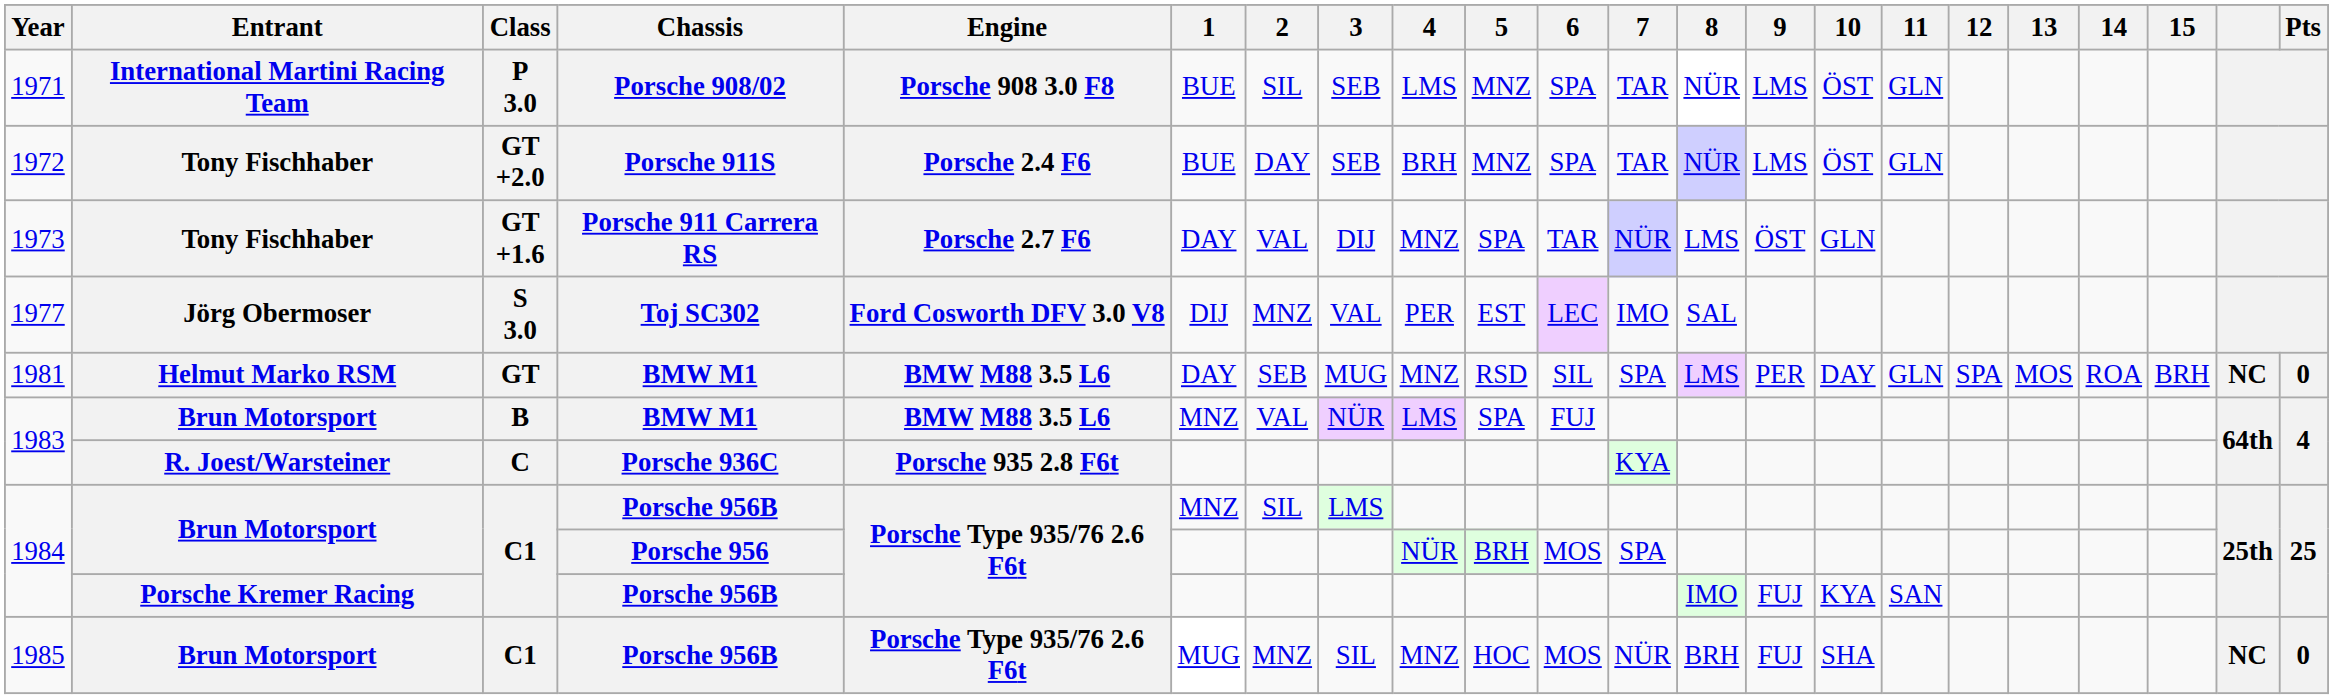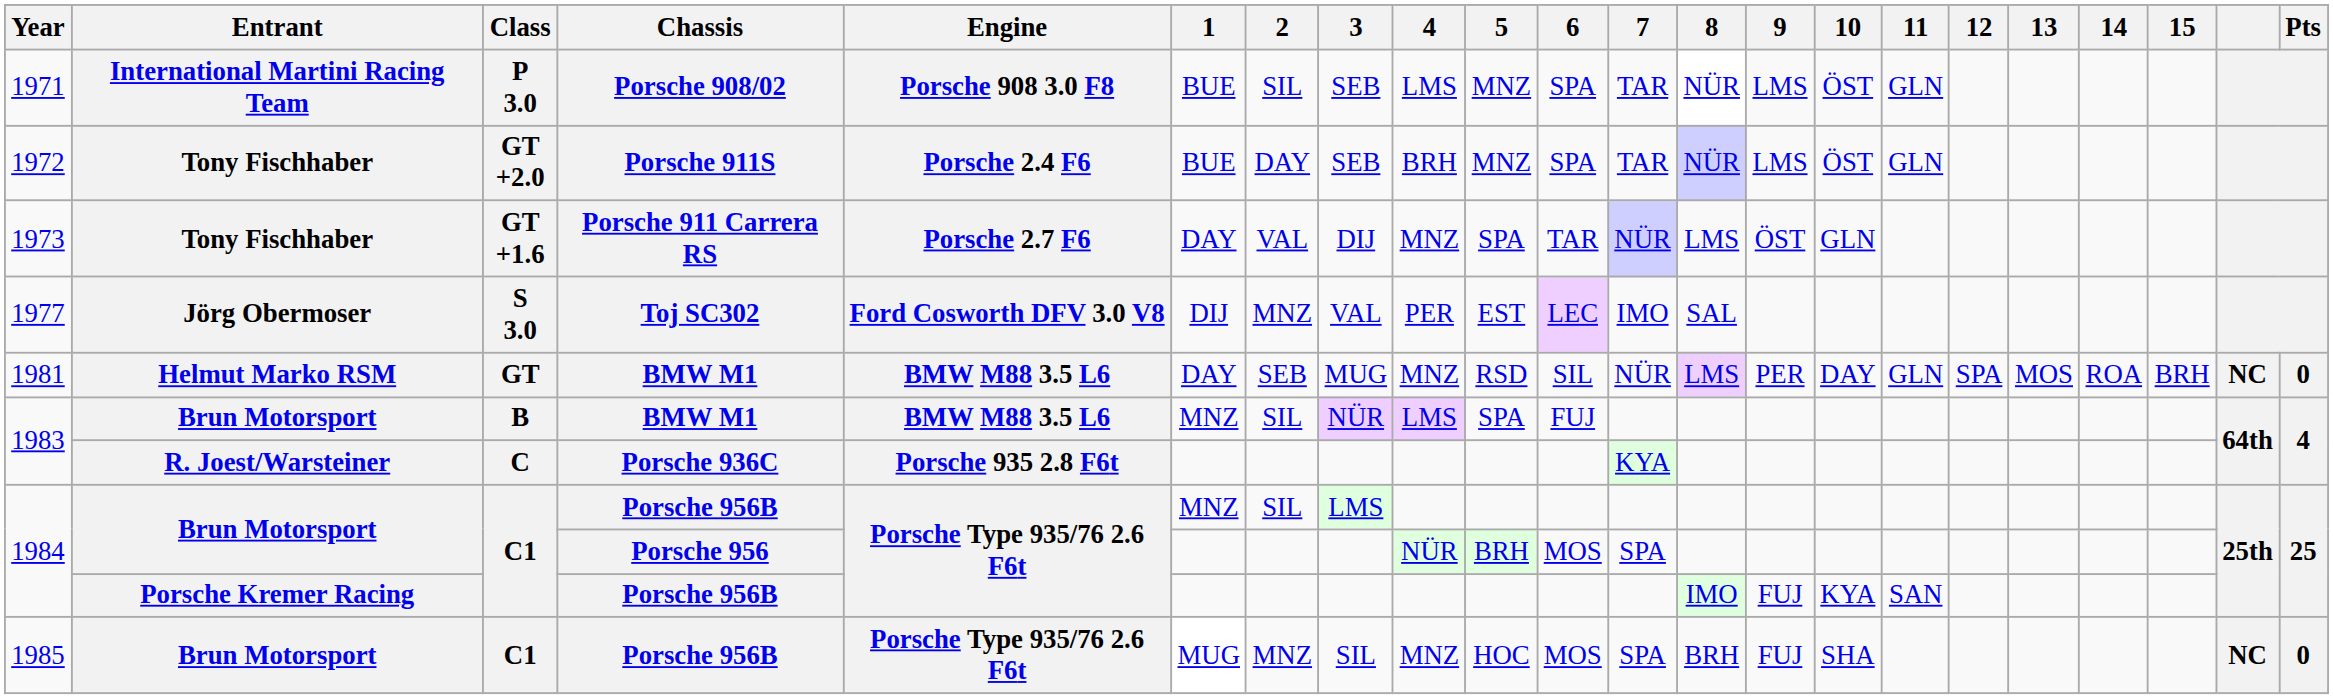 <table class="wikitable" style="text-align:center; font-size:90%">
 <tr>
 <th>Year</th>
 <th>Entrant</th>
 <th>Class</th>
 <th>Chassis</th>
 <th>Engine</th>
 <th>1</th>
 <th>2</th>
 <th>3</th>
 <th>4</th>
 <th>5</th>
 <th>6</th>
 <th>7</th>
 <th>8</th>
 <th>9</th>
 <th>10</th>
 <th>11</th>
 <th>12</th>
 <th>13</th>
 <th>14</th>
 <th>15</th>
 <th></th>
 <th>Pts</th>
 </tr>
 <tr>
 <td><a href='#'>1971</a></td>
 <th><a href='#'>International Martini Racing Team</a></th>
 <th>P<br>3.0</th>
 <th><a href='#'>Porsche 908/02</a></th>
 <th><a href='#'>Porsche</a> 908 3.0 <a href='#'>F8</a></th>
 <td><a href='#'>BUE</a></td>
 <td><a href='#'>SIL</a></td>
 <td><a href='#'>SEB</a></td>
 <td><a href='#'>LMS</a></td>
 <td><a href='#'>MNZ</a></td>
 <td><a href='#'>SPA</a></td>
 <td><a href='#'>TAR</a></td>
 <td style="background:#FFFFFF;"><a href='#'>NÜR</a><br></td>
 <td><a href='#'>LMS</a></td>
 <td><a href='#'>ÖST</a></td>
 <td><a href='#'>GLN</a></td>
 <td></td>
 <td></td>
 <td></td>
 <td></td>
 <th colspan=2></th>
 </tr>
 <tr>
 <td><a href='#'>1972</a></td>
 <th>Tony Fischhaber</th>
 <th>GT<br>+2.0</th>
 <th><a href='#'>Porsche 911S</a></th>
 <th><a href='#'>Porsche</a> 2.4 <a href='#'>F6</a></th>
 <td><a href='#'>BUE</a></td>
 <td><a href='#'>DAY</a></td>
 <td><a href='#'>SEB</a></td>
 <td><a href='#'>BRH</a></td>
 <td><a href='#'>MNZ</a></td>
 <td><a href='#'>SPA</a></td>
 <td><a href='#'>TAR</a></td>
 <td style="background:#CFCFFF;"><a href='#'>NÜR</a><br></td>
 <td><a href='#'>LMS</a></td>
 <td><a href='#'>ÖST</a></td>
 <td><a href='#'>GLN</a></td>
 <td></td>
 <td></td>
 <td></td>
 <td></td>
 <th colspan=2></th>
 </tr>
 <tr>
 <td><a href='#'>1973</a></td>
 <th>Tony Fischhaber</th>
 <th>GT<br>+1.6</th>
 <th><a href='#'>Porsche 911 Carrera RS</a></th>
 <th><a href='#'>Porsche</a> 2.7 <a href='#'>F6</a></th>
 <td><a href='#'>DAY</a></td>
 <td><a href='#'>VAL</a></td>
 <td><a href='#'>DIJ</a></td>
 <td><a href='#'>MNZ</a></td>
 <td><a href='#'>SPA</a></td>
 <td><a href='#'>TAR</a></td>
 <td style="background:#CFCFFF;"><a href='#'>NÜR</a><br></td>
 <td><a href='#'>LMS</a></td>
 <td><a href='#'>ÖST</a></td>
 <td><a href='#'>GLN</a></td>
 <td></td>
 <td></td>
 <td></td>
 <td></td>
 <td></td>
 <th colspan=2></th>
 </tr>
 <tr>
 <td><a href='#'>1977</a></td>
 <th>Jörg Obermoser</th>
 <th>S<br>3.0</th>
 <th><a href='#'>Toj SC302</a></th>
 <th><a href='#'>Ford Cosworth DFV</a> 3.0 <a href='#'>V8</a></th>
 <td><a href='#'>DIJ</a></td>
 <td><a href='#'>MNZ</a></td>
 <td><a href='#'>VAL</a></td>
 <td><a href='#'>PER</a></td>
 <td><a href='#'>EST</a></td>
 <td style="background:#EFCFFF;"><a href='#'>LEC</a><br></td>
 <td><a href='#'>IMO</a></td>
 <td><a href='#'>SAL</a></td>
 <td></td>
 <td></td>
 <td></td>
 <td></td>
 <td></td>
 <td></td>
 <td></td>
 <th colspan=2></th>
 </tr>
 <tr>
 <td><a href='#'>1981</a></td>
 <th><a href='#'>Helmut Marko RSM</a></th>
 <th>GT</th>
 <th><a href='#'>BMW M1</a></th>
 <th><a href='#'>BMW</a> <a href='#'>M88</a> 3.5 <a href='#'>L6</a></th>
 <td><a href='#'>DAY</a></td>
 <td><a href='#'>SEB</a></td>
 <td><a href='#'>MUG</a></td>
 <td><a href='#'>MNZ</a></td>
 <td><a href='#'>RSD</a></td>
 <td><a href='#'>SIL</a></td>
-<td><a href='#'>SPA</a></td>
+<td><a href='#'>NÜR</a></td>
 <td style="background:#EFCFFF;"><a href='#'>LMS</a><br></td>
 <td><a href='#'>PER</a></td>
 <td><a href='#'>DAY</a></td>
 <td><a href='#'>GLN</a></td>
 <td><a href='#'>SPA</a></td>
 <td><a href='#'>MOS</a></td>
 <td><a href='#'>ROA</a></td>
 <td><a href='#'>BRH</a></td>
 <th>NC</th>
 <th>0</th>
 </tr>
 <tr>
 <td rowspan=2><a href='#'>1983</a></td>
 <th><a href='#'>Brun Motorsport</a></th>
 <th>B</th>
 <th><a href='#'>BMW M1</a></th>
 <th><a href='#'>BMW</a> <a href='#'>M88</a> 3.5 <a href='#'>L6</a></th>
 <td><a href='#'>MNZ</a></td>
-<td><a href='#'>VAL</a></td>
+<td><a href='#'>SIL</a></td>
 <td style="background:#EFCFFF;"><a href='#'>NÜR</a><br></td>
 <td style="background:#EFCFFF;"><a href='#'>LMS</a><br></td>
 <td><a href='#'>SPA</a></td>
 <td><a href='#'>FUJ</a></td>
 <td></td>
 <td></td>
 <td></td>
 <td></td>
 <td></td>
 <td></td>
 <td></td>
 <td></td>
 <td></td>
 <th rowspan=2>64th</th>
 <th rowspan=2>4</th>
 </tr>
 <tr>
 <th><a href='#'>R. Joest/Warsteiner</a></th>
 <th>C</th>
 <th><a href='#'>Porsche 936C</a></th>
 <th><a href='#'>Porsche</a> 935 2.8 <a href='#'>F6</a><a href='#'>t</a></th>
 <td></td>
 <td></td>
 <td></td>
 <td></td>
 <td></td>
 <td></td>
 <td style="background:#DFFFDF;"><a href='#'>KYA</a><br></td>
 <td></td>
 <td></td>
 <td></td>
 <td></td>
 <td></td>
 <td></td>
 <td></td>
 <td></td>
 </tr>
 <tr>
 <td rowspan=3><a href='#'>1984</a></td>
 <th rowspan=2><a href='#'>Brun Motorsport</a></th>
 <th rowspan=3>C1</th>
 <th><a href='#'>Porsche 956B</a></th>
 <th rowspan=3><a href='#'>Porsche</a> Type 935/76 2.6 <a href='#'>F6</a><a href='#'>t</a></th>
 <td><a href='#'>MNZ</a></td>
 <td><a href='#'>SIL</a></td>
 <td style="background:#DFFFDF;"><a href='#'>LMS</a><br></td>
 <td></td>
 <td></td>
 <td></td>
 <td></td>
 <td></td>
 <td></td>
 <td></td>
 <td></td>
 <td></td>
 <td></td>
 <td></td>
 <td></td>
 <th rowspan=3>25th</th>
 <th rowspan=3>25</th>
 </tr>
 <tr>
 <th><a href='#'>Porsche 956</a></th>
 <td></td>
 <td></td>
 <td></td>
 <td style="background:#DFFFDF;"><a href='#'>NÜR</a><br></td>
 <td style="background:#DFFFDF;"><a href='#'>BRH</a><br></td>
 <td><a href='#'>MOS</a></td>
 <td><a href='#'>SPA</a></td>
 <td></td>
 <td></td>
 <td></td>
 <td></td>
 <td></td>
 <td></td>
 <td></td>
 <td></td>
 </tr>
 <tr>
 <th><a href='#'>Porsche Kremer Racing</a></th>
 <th><a href='#'>Porsche 956B</a></th>
 <td></td>
 <td></td>
 <td></td>
 <td></td>
 <td></td>
 <td></td>
 <td></td>
 <td style="background:#DFFFDF;"><a href='#'>IMO</a><br></td>
 <td><a href='#'>FUJ</a></td>
 <td><a href='#'>KYA</a></td>
 <td><a href='#'>SAN</a></td>
 <td></td>
 <td></td>
 <td></td>
 <td></td>
 </tr>
 <tr>
 <td><a href='#'>1985</a></td>
 <th><a href='#'>Brun Motorsport</a></th>
 <th>C1</th>
 <th><a href='#'>Porsche 956B</a></th>
 <th><a href='#'>Porsche</a> Type 935/76 2.6 <a href='#'>F6</a><a href='#'>t</a></th>
 <td style="background:#FFFFFF;"><a href='#'>MUG</a><br></td>
 <td><a href='#'>MNZ</a></td>
 <td><a href='#'>SIL</a></td>
 <td><a href='#'>MNZ</a></td>
 <td><a href='#'>HOC</a></td>
 <td><a href='#'>MOS</a></td>
-<td><a href='#'>NÜR</a></td>
+<td><a href='#'>SPA</a></td>
 <td><a href='#'>BRH</a></td>
 <td><a href='#'>FUJ</a></td>
 <td><a href='#'>SHA</a></td>
 <td></td>
 <td></td>
 <td></td>
 <td></td>
 <td></td>
 <th>NC</th>
 <th>0</th>
 </tr>
 </table>
